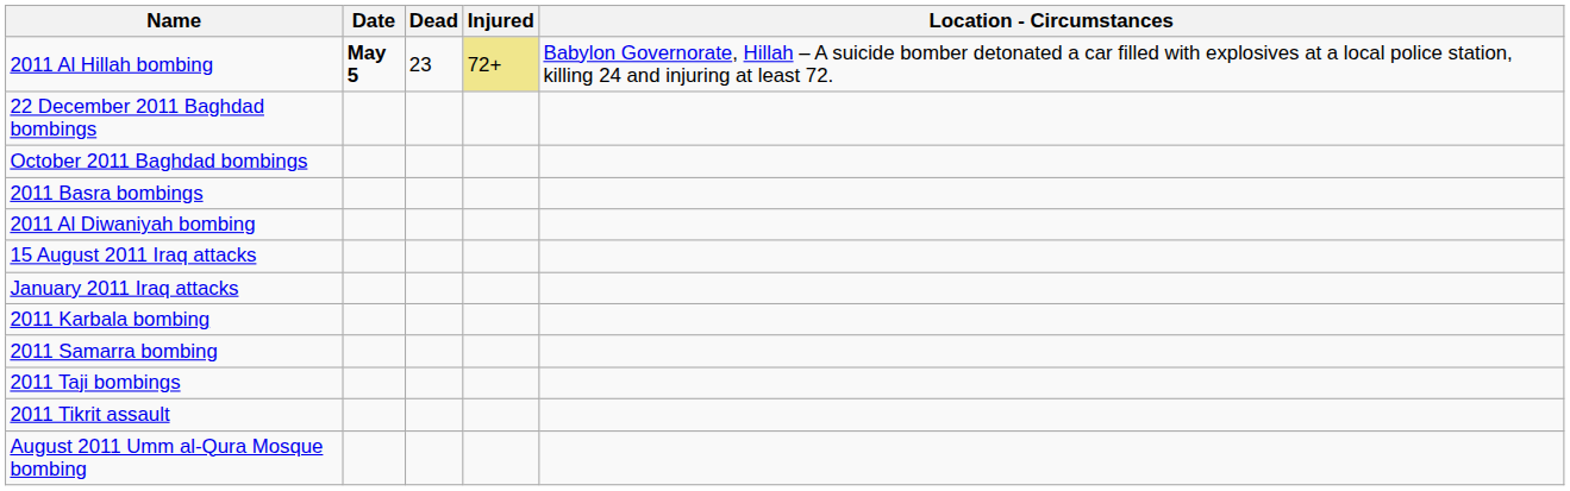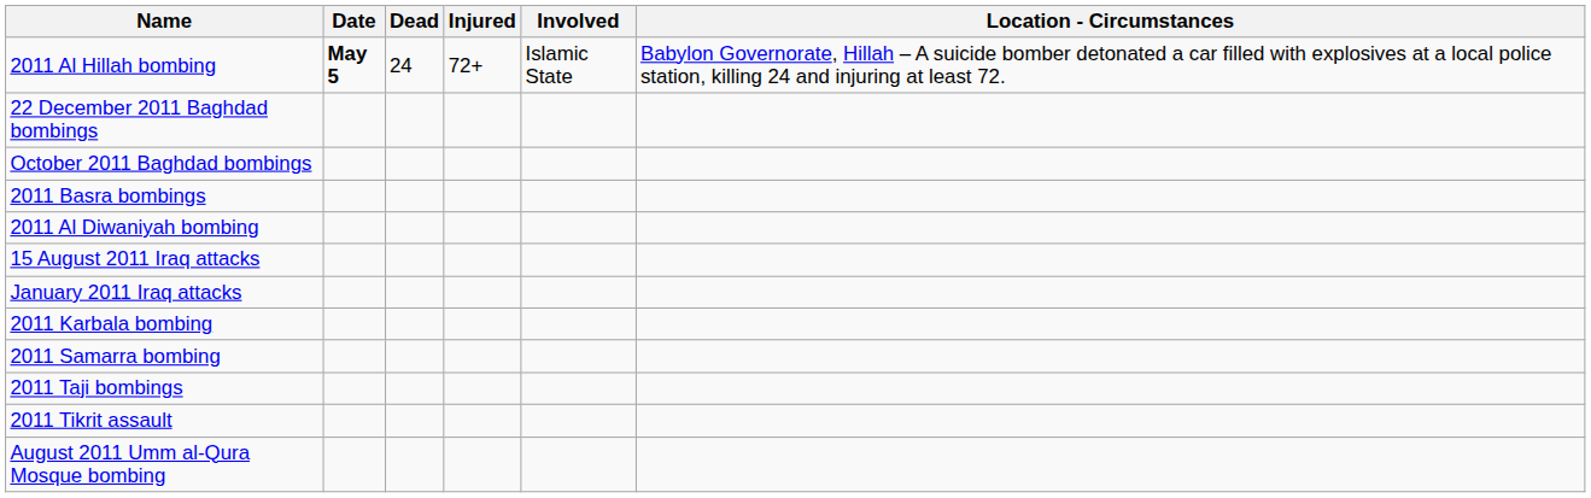 <table class="wikitable">
 <tr>
 <th>Name</th>
 <th>Date</th>
 <th>Dead</th>
 <th>Injured</th>
+<th>Involved</th>
 <th>Location - Circumstances</th>
 </tr>
 <tr>
 <td><a href='#'>2011 Al Hillah bombing</a></td>
 <td><strong>May 5</strong></td>
-<td>23</td>
-<td style="background: khaki;">72+</td>
+<td>24</td>
+<td>72+</td>
+<td>Islamic State</td>
 <td><a href='#'>Babylon Governorate</a>, <a href='#'>Hillah</a> – A suicide bomber detonated a car filled with explosives at a local police station, killing 24 and injuring at least 72.</td>
 </tr>
 <tr>
 <td><a href='#'>22 December 2011 Baghdad bombings</a></td>
+<td></td>
 <td></td>
 <td></td>
 <td></td>
 <td></td>
 </tr>
 <tr>
 <td><a href='#'>October 2011 Baghdad bombings</a></td>
 <td></td>
 <td></td>
 <td></td>
 <td></td>
+<td></td>
 </tr>
 <tr>
 <td><a href='#'>2011 Basra bombings</a></td>
+<td></td>
 <td></td>
 <td></td>
 <td></td>
 <td></td>
 </tr>
 <tr>
 <td><a href='#'>2011 Al Diwaniyah bombing</a></td>
 <td></td>
 <td></td>
 <td></td>
 <td></td>
+<td></td>
 </tr>
 <tr>
 <td><a href='#'>15 August 2011 Iraq attacks</a></td>
+<td></td>
 <td></td>
 <td></td>
 <td></td>
 <td></td>
 </tr>
 <tr>
 <td><a href='#'>January 2011 Iraq attacks</a></td>
 <td></td>
 <td></td>
 <td></td>
 <td></td>
+<td></td>
 </tr>
 <tr>
 <td><a href='#'>2011 Karbala bombing</a></td>
+<td></td>
 <td></td>
 <td></td>
 <td></td>
 <td></td>
 </tr>
 <tr>
 <td><a href='#'>2011 Samarra bombing</a></td>
 <td></td>
 <td></td>
 <td></td>
 <td></td>
+<td></td>
 </tr>
 <tr>
 <td><a href='#'>2011 Taji bombings</a></td>
+<td></td>
 <td></td>
 <td></td>
 <td></td>
 <td></td>
 </tr>
 <tr>
 <td><a href='#'>2011 Tikrit assault</a></td>
 <td></td>
 <td></td>
 <td></td>
 <td></td>
+<td></td>
 </tr>
 <tr>
 <td><a href='#'>August 2011 Umm al-Qura Mosque bombing</a></td>
 <td></td>
 <td></td>
 <td></td>
 <td></td>
+<td></td>
 </tr>
 </table>
